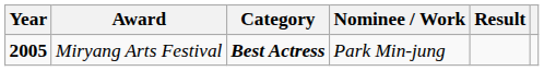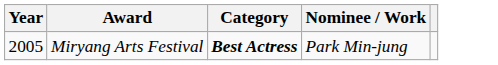 <table class="wikitable">
 <tr>
 <th>Year</th>
 <th>Award</th>
 <th>Category</th>
 <th>Nominee / Work</th>
-<th>Result</th>
 <th></th>
 </tr>
 <tr>
-<td><strong>2005</strong></td>
+<td>2005</td>
 <td><em>Miryang Arts Festival</em></td>
 <td><strong><em>Best Actress</em></strong></td>
 <td><em>Park Min-jung</em></td>
 <td></td>
-<td></td>
 </tr>
 </table>
